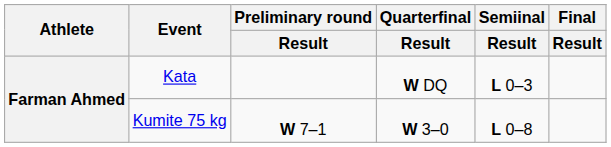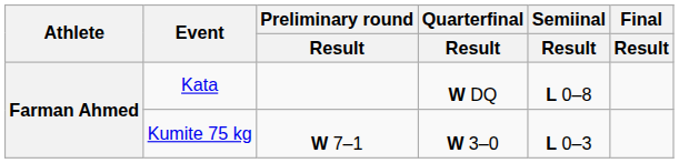 <table class=wikitable style="text-align:center; font-size:90%">
 <tr>
 <th rowspan=2>Athlete</th>
 <th rowspan=2>Event</th>
 <th>Preliminary round</th>
 <th>Quarterfinal</th>
 <th>Semiinal</th>
 <th>Final</th>
 </tr>
 <tr>
 <th>Result</th>
 <th>Result</th>
 <th>Result</th>
 <th>Result</th>
 </tr>
 <tr>
 <th rowspan=2 style="text-align:center">Farman Ahmed</th>
 <td><a href='#'>Kata</a></td>
 <td></td>
 <td><br><strong>W</strong> DQ</td>
-<td><br><strong>L</strong> 0–3</td>
+<td><br><strong>L</strong> 0–8</td>
 <td></td>
 </tr>
 <tr>
 <td><a href='#'>Kumite 75 kg</a></td>
 <td><br><strong>W</strong> 7–1</td>
 <td><br><strong>W</strong> 3–0</td>
-<td><br><strong>L</strong> 0–8</td>
+<td><br><strong>L</strong> 0–3</td>
 <td></td>
 </tr>
 </table>
